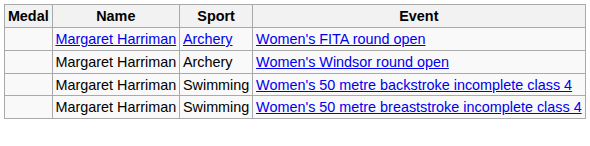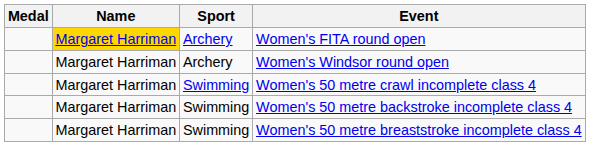 <table class="wikitable sortable" style="font-size:90%">
 <tr>
 <th>Medal</th>
 <th>Name</th>
 <th>Sport</th>
 <th>Event</th>
 </tr>
 <tr>
 <td></td>
-<td><a href='#'>Margaret Harriman</a></td>
+<td style="background: gold;"><a href='#'>Margaret Harriman</a></td>
 <td><a href='#'>Archery</a></td>
 <td><a href='#'>Women's FITA round open</a></td>
 </tr>
 <tr>
 <td></td>
 <td>Margaret Harriman</td>
 <td>Archery</td>
 <td><a href='#'>Women's Windsor round open</a></td>
+</tr>
+<tr>
+<td></td>
+<td>Margaret Harriman</td>
+<td><a href='#'>Swimming</a></td>
+<td><a href='#'>Women's 50 metre crawl incomplete class 4</a></td>
 </tr>
 <tr>
 <td></td>
 <td>Margaret Harriman</td>
 <td>Swimming</td>
 <td><a href='#'>Women's 50 metre backstroke incomplete class 4</a></td>
 </tr>
 <tr>
 <td></td>
 <td>Margaret Harriman</td>
 <td>Swimming</td>
 <td><a href='#'>Women's 50 metre breaststroke incomplete class 4</a></td>
 </tr>
 </table>
